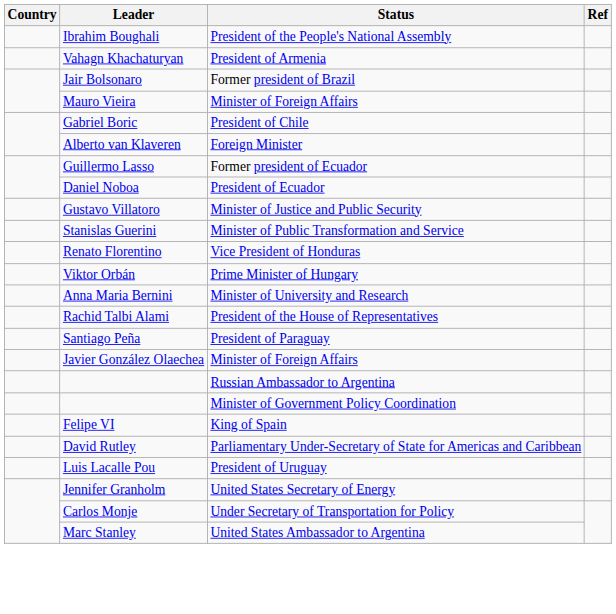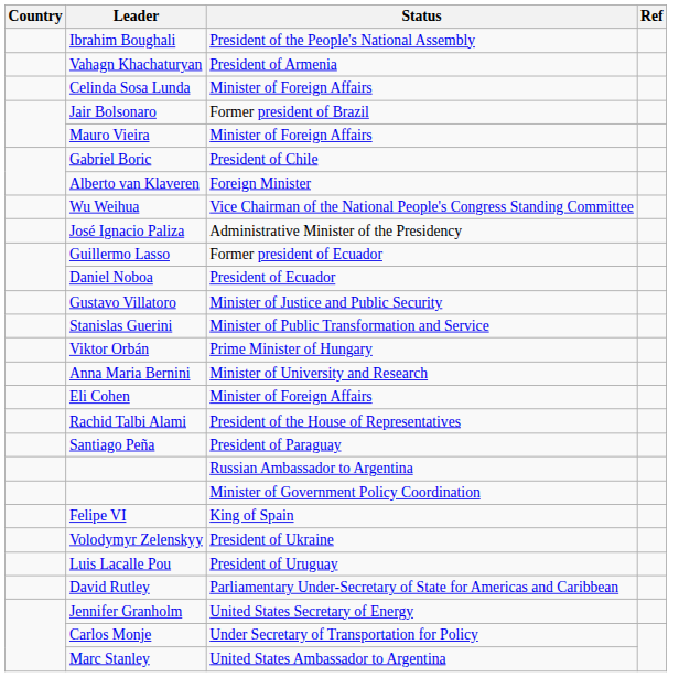 <table class="wikitable sortable">
 <tr>
 <th>Country</th>
 <th>Leader</th>
 <th>Status</th>
 <th>Ref</th>
 </tr>
 <tr>
 <td></td>
 <td><a href='#'>Ibrahim Boughali</a></td>
 <td><a href='#'>President of the People's National Assembly</a></td>
 <td></td>
 </tr>
 <tr>
 <td></td>
 <td><a href='#'>Vahagn Khachaturyan</a></td>
 <td><a href='#'>President of Armenia</a></td>
+<td></td>
+</tr>
+<tr>
+<td></td>
+<td><a href='#'>Celinda Sosa Lunda</a></td>
+<td><a href='#'>Minister of Foreign Affairs</a></td>
 <td></td>
 </tr>
 <tr>
 <td rowspan="2"></td>
 <td><a href='#'>Jair Bolsonaro</a></td>
 <td>Former <a href='#'>president of Brazil</a></td>
 <td></td>
 </tr>
 <tr>
 <td><a href='#'>Mauro Vieira</a></td>
 <td><a href='#'>Minister of Foreign Affairs</a></td>
 <td></td>
 </tr>
 <tr>
 <td rowspan="2"></td>
 <td><a href='#'>Gabriel Boric</a></td>
 <td><a href='#'>President of Chile</a></td>
 <td></td>
 </tr>
 <tr>
 <td><a href='#'>Alberto van Klaveren</a></td>
 <td><a href='#'>Foreign Minister</a></td>
+<td></td>
+</tr>
+<tr>
+<td></td>
+<td><a href='#'>Wu Weihua</a></td>
+<td><a href='#'>Vice Chairman of the National People's Congress Standing Committee</a></td>
+<td></td>
+</tr>
+<tr>
+<td></td>
+<td><a href='#'>José Ignacio Paliza</a></td>
+<td>Administrative Minister of the Presidency</td>
 <td></td>
 </tr>
 <tr>
 <td rowspan="2"></td>
 <td><a href='#'>Guillermo Lasso</a></td>
 <td>Former <a href='#'>president of Ecuador</a></td>
 <td></td>
 </tr>
 <tr>
 <td><a href='#'>Daniel Noboa</a></td>
 <td><a href='#'>President of Ecuador</a></td>
 <td></td>
 </tr>
 <tr>
 <td></td>
 <td><a href='#'>Gustavo Villatoro</a></td>
 <td><a href='#'>Minister of Justice and Public Security</a></td>
 <td></td>
 </tr>
 <tr>
 <td></td>
 <td><a href='#'>Stanislas Guerini</a></td>
 <td><a href='#'>Minister of Public Transformation and Service</a></td>
 <td></td>
 </tr>
 <tr>
 <td></td>
-<td><a href='#'>Renato Florentino</a></td>
-<td><a href='#'>Vice President of Honduras</a></td>
-<td></td>
-</tr>
-<tr>
-<td></td>
 <td><a href='#'>Viktor Orbán</a></td>
 <td><a href='#'>Prime Minister of Hungary</a></td>
 <td></td>
 </tr>
 <tr>
 <td></td>
 <td><a href='#'>Anna Maria Bernini</a></td>
 <td><a href='#'>Minister of University and Research</a></td>
 <td></td>
 </tr>
 <tr>
 <td></td>
+<td><a href='#'>Eli Cohen</a></td>
+<td><a href='#'>Minister of Foreign Affairs</a></td>
+<td></td>
+</tr>
+<tr>
+<td></td>
 <td><a href='#'>Rachid Talbi Alami</a></td>
 <td><a href='#'>President of the House of Representatives</a></td>
 <td></td>
 </tr>
 <tr>
 <td></td>
 <td><a href='#'>Santiago Peña</a></td>
 <td><a href='#'>President of Paraguay</a></td>
-<td></td>
-</tr>
-<tr>
-<td></td>
-<td><a href='#'>Javier González Olaechea</a></td>
-<td><a href='#'>Minister of Foreign Affairs</a></td>
 <td></td>
 </tr>
 <tr>
 <td></td>
 <td></td>
 <td><a href='#'>Russian Ambassador to Argentina</a></td>
 <td></td>
 </tr>
 <tr>
 <td></td>
 <td></td>
 <td><a href='#'>Minister of Government Policy Coordination</a></td>
 <td></td>
 </tr>
 <tr>
 <td></td>
 <td><a href='#'>Felipe VI</a></td>
 <td><a href='#'>King of Spain</a></td>
 <td></td>
 </tr>
 <tr>
 <td></td>
-<td><a href='#'>David Rutley</a></td>
-<td><a href='#'>Parliamentary Under-Secretary of State for Americas and Caribbean</a></td>
+<td><a href='#'>Volodymyr Zelenskyy</a></td>
+<td><a href='#'>President of Ukraine</a></td>
 <td></td>
 </tr>
 <tr>
 <td></td>
 <td><a href='#'>Luis Lacalle Pou</a></td>
 <td><a href='#'>President of Uruguay</a></td>
+<td></td>
+</tr>
+<tr>
+<td></td>
+<td><a href='#'>David Rutley</a></td>
+<td><a href='#'>Parliamentary Under-Secretary of State for Americas and Caribbean</a></td>
 <td></td>
 </tr>
 <tr>
 <td rowspan="3"></td>
 <td><a href='#'>Jennifer Granholm</a></td>
 <td><a href='#'>United States Secretary of Energy</a></td>
 <td></td>
 </tr>
 <tr>
 <td><a href='#'>Carlos Monje</a></td>
 <td><a href='#'>Under Secretary of Transportation for Policy</a></td>
 <td rowspan="2"></td>
 </tr>
 <tr>
 <td><a href='#'>Marc Stanley</a></td>
 <td><a href='#'>United States Ambassador to Argentina</a></td>
 </tr>
 </table>
